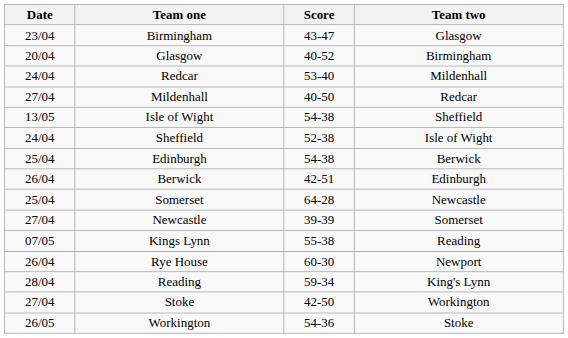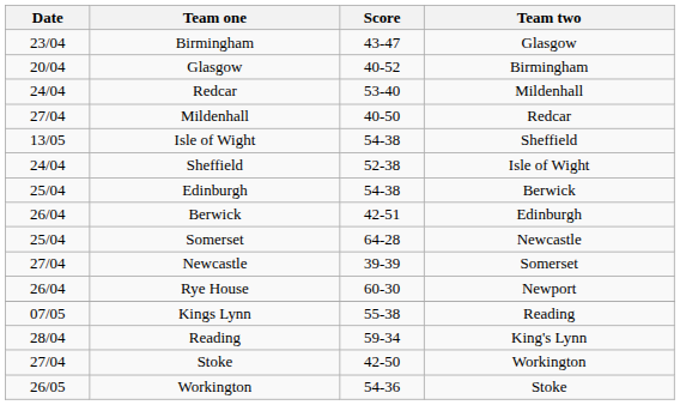 <table class="wikitable" style="text-align: center">
 <tr>
 <th width=80>Date</th>
 <th width=250>Team one</th>
 <th width=80>Score</th>
 <th width=250>Team two</th>
 </tr>
 <tr>
 <td>23/04</td>
 <td>Birmingham</td>
 <td>43-47</td>
 <td>Glasgow</td>
 </tr>
 <tr>
 <td>20/04</td>
 <td>Glasgow</td>
 <td>40-52</td>
 <td>Birmingham</td>
 </tr>
 <tr>
 <td>24/04</td>
 <td>Redcar</td>
 <td>53-40</td>
 <td>Mildenhall</td>
 </tr>
 <tr>
 <td>27/04</td>
 <td>Mildenhall</td>
 <td>40-50</td>
 <td>Redcar</td>
 </tr>
 <tr>
 <td>13/05</td>
 <td>Isle of Wight</td>
 <td>54-38</td>
 <td>Sheffield</td>
 </tr>
 <tr>
 <td>24/04</td>
 <td>Sheffield</td>
 <td>52-38</td>
 <td>Isle of Wight</td>
 </tr>
 <tr>
 <td>25/04</td>
 <td>Edinburgh</td>
 <td>54-38</td>
 <td>Berwick</td>
 </tr>
 <tr>
 <td>26/04</td>
 <td>Berwick</td>
 <td>42-51</td>
 <td>Edinburgh</td>
 </tr>
 <tr>
 <td>25/04</td>
 <td>Somerset</td>
 <td>64-28</td>
 <td>Newcastle</td>
 </tr>
 <tr>
 <td>27/04</td>
 <td>Newcastle</td>
 <td>39-39</td>
 <td>Somerset</td>
 </tr>
 <tr>
-<td>07/05</td>
-<td>Kings Lynn</td>
-<td>55-38</td>
-<td>Reading</td>
+<td>26/04</td>
+<td>Rye House</td>
+<td>60-30</td>
+<td>Newport</td>
 </tr>
 <tr>
 </tr>
 <tr ||Newport ||ns||Rye House>
 </tr>
 <tr>
-<td>26/04</td>
-<td>Rye House</td>
-<td>60-30</td>
-<td>Newport</td>
+<td>07/05</td>
+<td>Kings Lynn</td>
+<td>55-38</td>
+<td>Reading</td>
 </tr>
 <tr>
 <td>28/04</td>
 <td>Reading</td>
 <td>59-34</td>
 <td>King's Lynn</td>
 </tr>
 <tr>
 <td>27/04</td>
 <td>Stoke</td>
 <td>42-50</td>
 <td>Workington</td>
 </tr>
 <tr>
 <td>26/05</td>
 <td>Workington</td>
 <td>54-36</td>
 <td>Stoke</td>
 </tr>
 </table>
